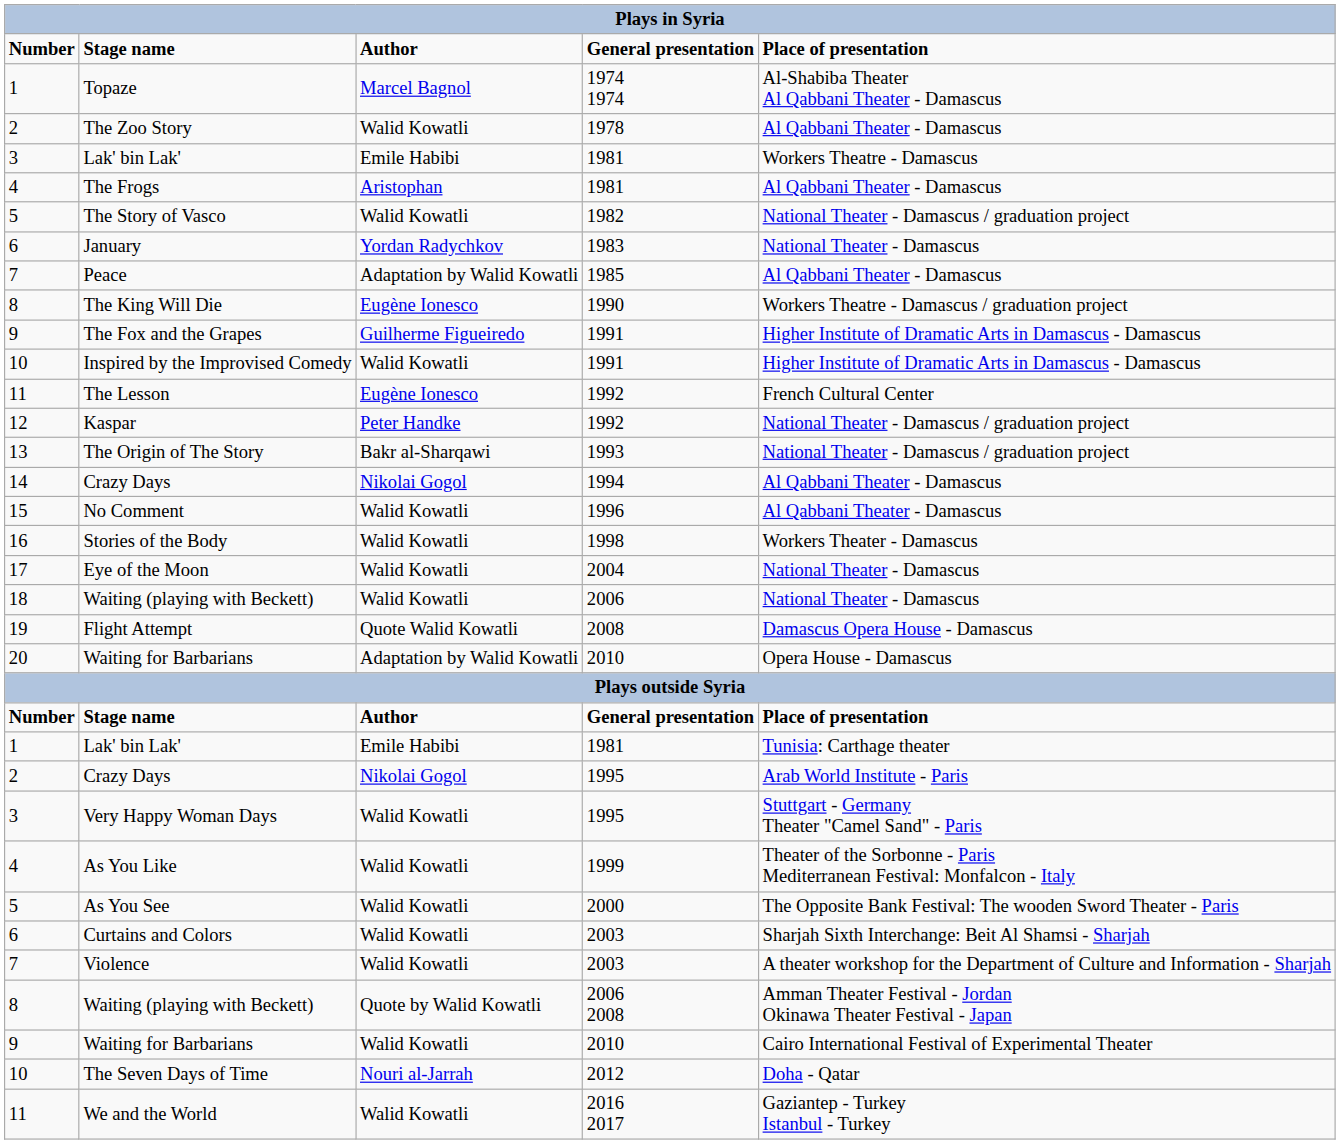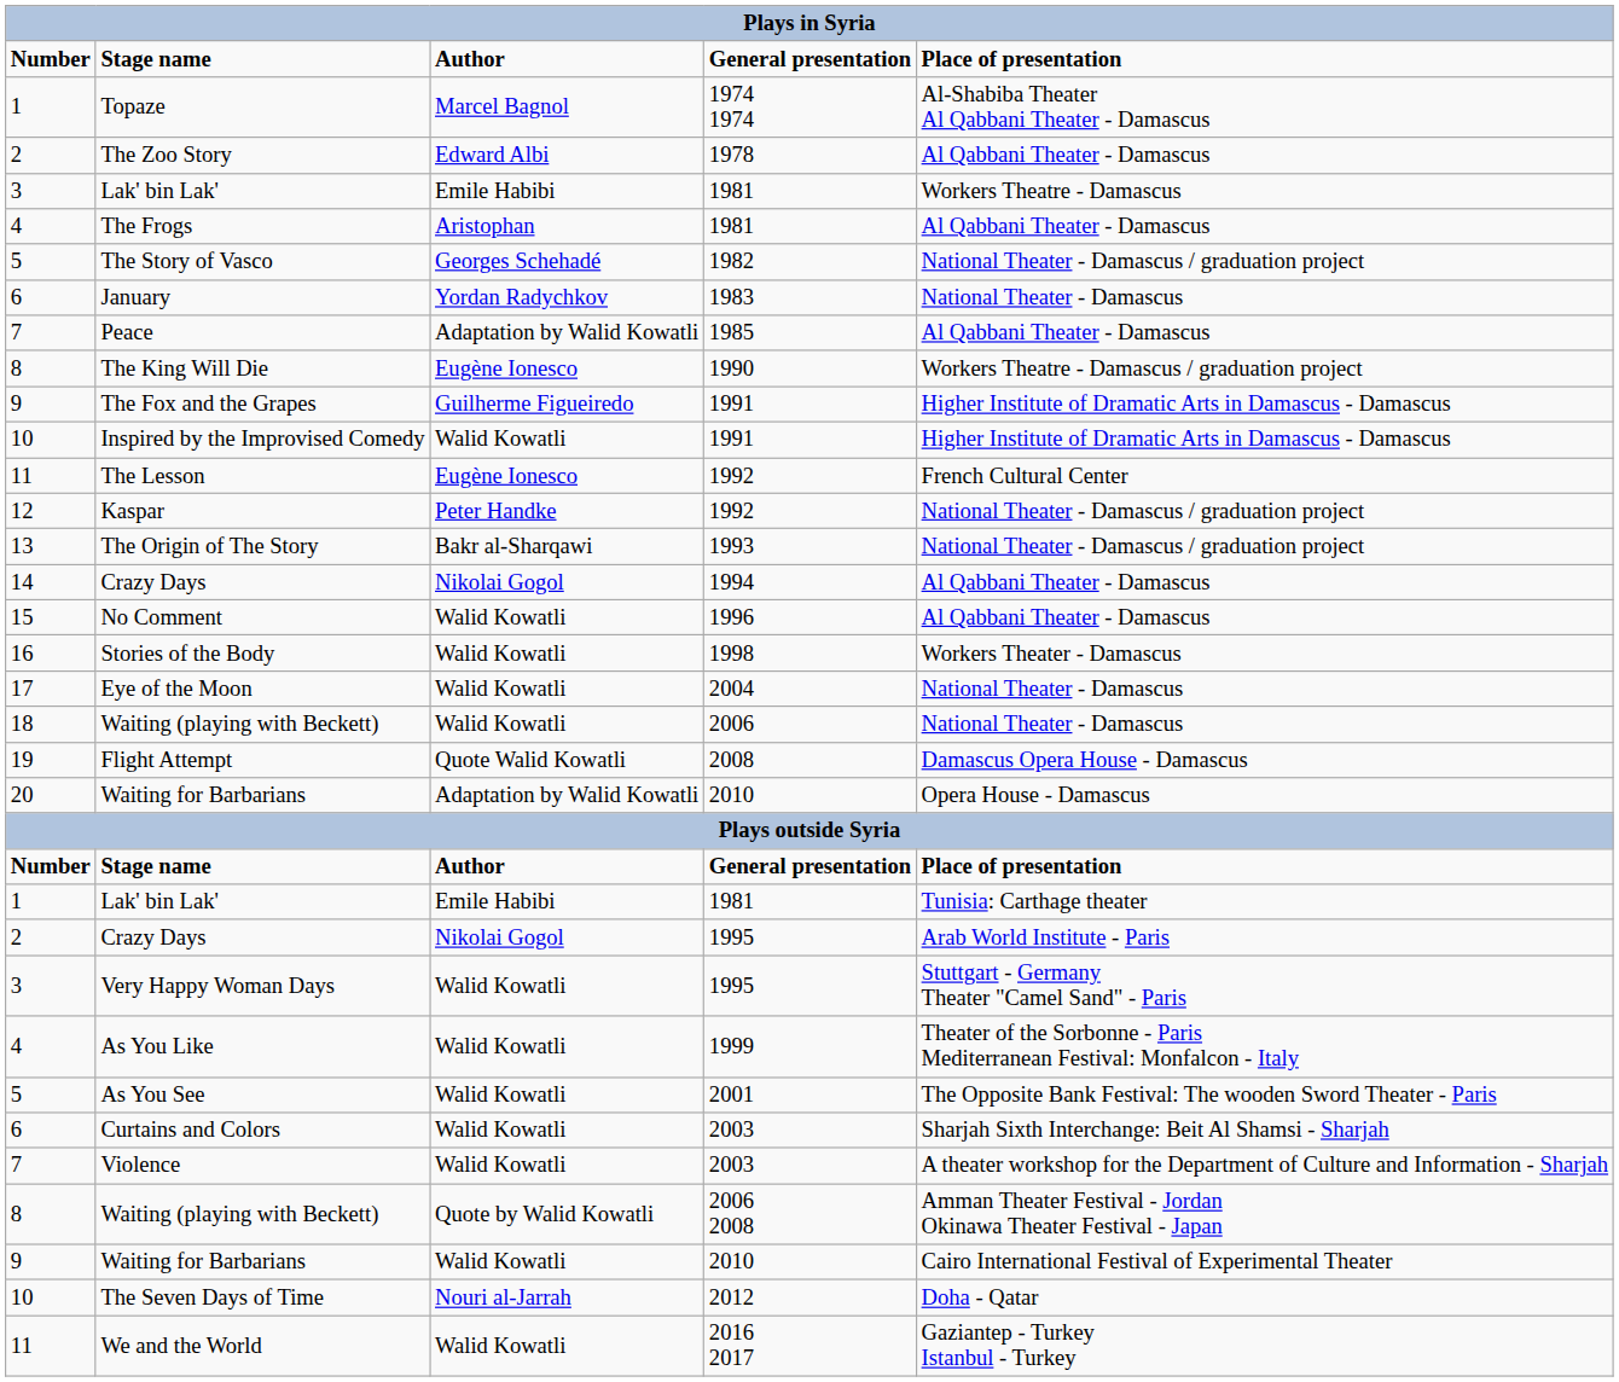 <table class="wikitable">
 <tr>
 <th colspan="5" style="background: LightSteelBlue;">Plays in Syria</th>
 </tr>
 <tr>
 <td><strong>Number</strong></td>
 <td><strong>Stage name</strong></td>
 <td><strong>Author</strong></td>
 <td><strong>General presentation</strong></td>
 <td><strong>Place of presentation</strong></td>
 </tr>
 <tr>
 <td>1</td>
 <td>Topaze</td>
 <td><a href='#'>Marcel Bagnol</a></td>
 <td>1974<br>1974</td>
 <td>Al-Shabiba Theater<br><a href='#'>Al Qabbani Theater</a> - Damascus</td>
 </tr>
 <tr>
 <td>2</td>
 <td>The Zoo Story</td>
-<td>Walid Kowatli</td>
+<td><a href='#'>Edward Albi</a></td>
 <td>1978</td>
 <td><a href='#'>Al Qabbani Theater</a> - Damascus</td>
 </tr>
 <tr>
 <td>3</td>
 <td>Lak' bin Lak'</td>
 <td>Emile Habibi</td>
 <td>1981</td>
 <td>Workers Theatre - Damascus</td>
 </tr>
 <tr>
 <td>4</td>
 <td>The Frogs</td>
 <td><a href='#'>Aristophan</a></td>
 <td>1981</td>
 <td><a href='#'>Al Qabbani Theater</a> - Damascus</td>
 </tr>
 <tr>
 <td>5</td>
 <td>The Story of Vasco</td>
-<td>Walid Kowatli</td>
+<td><a href='#'>Georges Schehadé</a></td>
 <td>1982</td>
 <td><a href='#'>National Theater</a> - Damascus / graduation project</td>
 </tr>
 <tr>
 <td>6</td>
 <td>January</td>
 <td><a href='#'>Yordan Radychkov</a></td>
 <td>1983</td>
 <td><a href='#'>National Theater</a> - Damascus</td>
 </tr>
 <tr>
 <td>7</td>
 <td>Peace</td>
 <td>Adaptation by Walid Kowatli</td>
 <td>1985</td>
 <td><a href='#'>Al Qabbani Theater</a> - Damascus</td>
 </tr>
 <tr>
 <td>8</td>
 <td>The King Will Die</td>
 <td><a href='#'>Eugène Ionesco</a></td>
 <td>1990</td>
 <td>Workers Theatre - Damascus / graduation project</td>
 </tr>
 <tr>
 <td>9</td>
 <td>The Fox and the Grapes</td>
 <td><a href='#'>Guilherme Figueiredo</a></td>
 <td>1991</td>
 <td><a href='#'>Higher Institute of Dramatic Arts in Damascus</a> - Damascus</td>
 </tr>
 <tr>
 <td>10</td>
 <td>Inspired by the Improvised Comedy</td>
 <td>Walid Kowatli</td>
 <td>1991</td>
 <td><a href='#'>Higher Institute of Dramatic Arts in Damascus</a> - Damascus</td>
 </tr>
 <tr>
 <td>11</td>
 <td>The Lesson</td>
 <td><a href='#'>Eugène Ionesco</a></td>
 <td>1992</td>
 <td>French Cultural Center</td>
 </tr>
 <tr>
 <td>12</td>
 <td>Kaspar</td>
 <td><a href='#'>Peter Handke</a></td>
 <td>1992</td>
 <td><a href='#'>National Theater</a> - Damascus / graduation project</td>
 </tr>
 <tr>
 <td>13</td>
 <td>The Origin of The Story</td>
 <td>Bakr al-Sharqawi</td>
 <td>1993</td>
 <td><a href='#'>National Theater</a> - Damascus / graduation project</td>
 </tr>
 <tr>
 <td>14</td>
 <td>Crazy Days</td>
 <td><a href='#'>Nikolai Gogol</a></td>
 <td>1994</td>
 <td><a href='#'>Al Qabbani Theater</a> - Damascus</td>
 </tr>
 <tr>
 <td>15</td>
 <td>No Comment</td>
 <td>Walid Kowatli</td>
 <td>1996</td>
 <td><a href='#'>Al Qabbani Theater</a> - Damascus</td>
 </tr>
 <tr>
 <td>16</td>
 <td>Stories of the Body</td>
 <td>Walid Kowatli</td>
 <td>1998</td>
 <td>Workers Theater - Damascus</td>
 </tr>
 <tr>
 <td>17</td>
 <td>Eye of the Moon</td>
 <td>Walid Kowatli</td>
 <td>2004</td>
 <td><a href='#'>National Theater</a> - Damascus</td>
 </tr>
 <tr>
 <td>18</td>
 <td>Waiting (playing with Beckett)</td>
 <td>Walid Kowatli</td>
 <td>2006</td>
 <td><a href='#'>National Theater</a> - Damascus</td>
 </tr>
 <tr>
 <td>19</td>
 <td>Flight Attempt</td>
 <td>Quote Walid Kowatli</td>
 <td>2008</td>
 <td><a href='#'>Damascus Opera House</a> - Damascus</td>
 </tr>
 <tr>
 <td>20</td>
 <td>Waiting for Barbarians</td>
 <td>Adaptation by Walid Kowatli</td>
 <td>2010</td>
 <td>Opera House - Damascus</td>
 </tr>
 <tr>
 <th colspan="5" style="background: LightSteelBlue;">Plays outside Syria</th>
 </tr>
 <tr>
 <td><strong>Number</strong></td>
 <td><strong>Stage name</strong></td>
 <td><strong>Author</strong></td>
 <td><strong>General presentation</strong></td>
 <td><strong>Place of presentation</strong></td>
 </tr>
 <tr>
 <td>1</td>
 <td>Lak' bin Lak'</td>
 <td>Emile Habibi</td>
 <td>1981</td>
 <td><a href='#'>Tunisia</a>: Carthage theater</td>
 </tr>
 <tr>
 <td>2</td>
 <td>Crazy Days</td>
 <td><a href='#'>Nikolai Gogol</a></td>
 <td>1995</td>
 <td><a href='#'>Arab World Institute</a> - <a href='#'>Paris</a></td>
 </tr>
 <tr>
 <td>3</td>
 <td>Very Happy Woman Days</td>
 <td>Walid Kowatli</td>
 <td>1995</td>
 <td><a href='#'>Stuttgart</a> - <a href='#'>Germany</a><br>Theater "Camel Sand" - <a href='#'>Paris</a></td>
 </tr>
 <tr>
 <td>4</td>
 <td>As You Like</td>
 <td>Walid Kowatli</td>
 <td>1999</td>
 <td>Theater of the Sorbonne - <a href='#'>Paris</a><br>Mediterranean Festival: Monfalcon - <a href='#'>Italy</a></td>
 </tr>
 <tr>
 <td>5</td>
 <td>As You See</td>
 <td>Walid Kowatli</td>
-<td>2000</td>
+<td>2001</td>
 <td>The Opposite Bank Festival: The wooden Sword Theater - <a href='#'>Paris</a></td>
 </tr>
 <tr>
 <td>6</td>
 <td>Curtains and Colors</td>
 <td>Walid Kowatli</td>
 <td>2003</td>
 <td>Sharjah Sixth Interchange: Beit Al Shamsi - <a href='#'>Sharjah</a></td>
 </tr>
 <tr>
 <td>7</td>
 <td>Violence</td>
 <td>Walid Kowatli</td>
 <td>2003</td>
 <td>A theater workshop for the Department of Culture and Information - <a href='#'>Sharjah</a></td>
 </tr>
 <tr>
 <td>8</td>
 <td>Waiting (playing with Beckett)</td>
 <td>Quote by Walid Kowatli</td>
 <td>2006<br>2008</td>
 <td>Amman Theater Festival - <a href='#'>Jordan</a><br>Okinawa Theater Festival - <a href='#'>Japan</a></td>
 </tr>
 <tr>
 <td>9</td>
 <td>Waiting for Barbarians</td>
 <td>Walid Kowatli</td>
 <td>2010</td>
 <td>Cairo International Festival of Experimental Theater</td>
 </tr>
 <tr>
 <td>10</td>
 <td>The Seven Days of Time</td>
 <td><a href='#'>Nouri al-Jarrah</a></td>
 <td>2012</td>
 <td><a href='#'>Doha</a> - Qatar</td>
 </tr>
 <tr>
 <td>11</td>
 <td>We and the World</td>
 <td>Walid Kowatli</td>
 <td>2016<br>2017</td>
 <td>Gaziantep - Turkey<br><a href='#'>Istanbul</a> - Turkey</td>
 </tr>
 </table>
